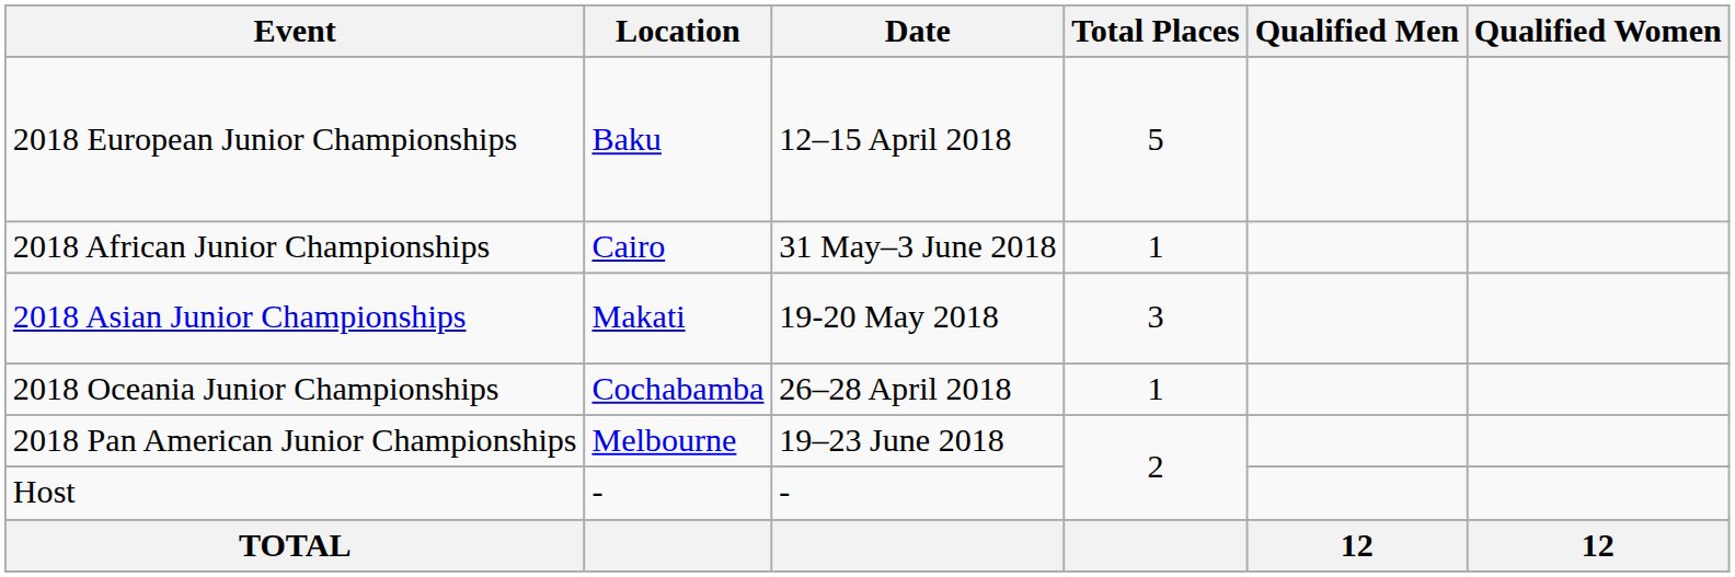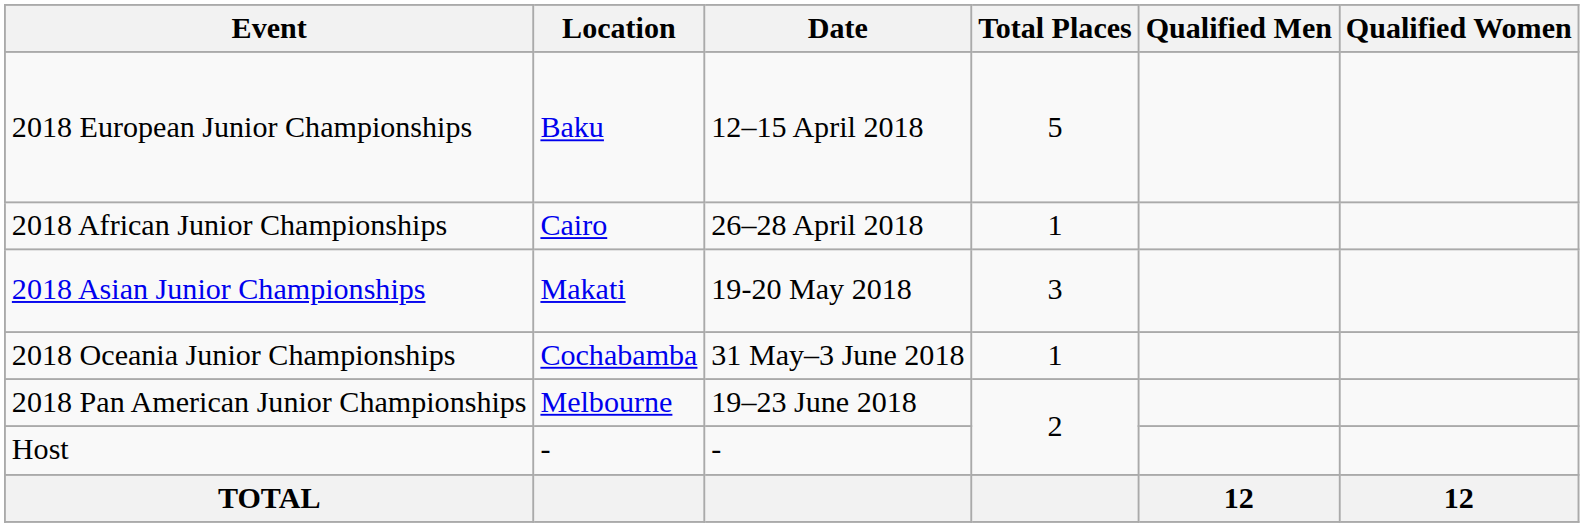 <table class="wikitable">
 <tr>
 <th>Event</th>
 <th>Location</th>
 <th>Date</th>
 <th>Total Places</th>
 <th>Qualified Men</th>
 <th>Qualified Women</th>
 </tr>
 <tr>
 <td>2018 European Junior Championships</td>
 <td> <a href='#'>Baku</a></td>
 <td>12–15 April 2018</td>
 <td align="center">5</td>
 <td><br><br><br><br></td>
 <td><br><br><br><br></td>
 </tr>
 <tr>
 <td>2018 African Junior Championships</td>
 <td> <a href='#'>Cairo</a></td>
-<td>31 May–3 June 2018</td>
+<td>26–28 April 2018</td>
 <td align="center">1</td>
 <td></td>
 <td></td>
 </tr>
 <tr>
 <td><a href='#'>2018 Asian Junior Championships</a></td>
 <td> <a href='#'>Makati</a></td>
 <td>19-20 May 2018</td>
 <td align="center">3</td>
 <td><br><br></td>
 <td><br><br></td>
 </tr>
 <tr>
 <td>2018 Oceania Junior Championships</td>
 <td> <a href='#'>Cochabamba</a></td>
-<td>26–28 April 2018</td>
+<td>31 May–3 June 2018</td>
 <td align="center">1</td>
 <td></td>
 <td></td>
 </tr>
 <tr>
 <td>2018 Pan American Junior Championships</td>
 <td> <a href='#'>Melbourne</a></td>
 <td>19–23 June 2018</td>
 <td align="center" rowspan=2>2</td>
 <td valign=top></td>
 <td><br></td>
 </tr>
 <tr>
 <td>Host</td>
 <td>-</td>
 <td>-</td>
 <td></td>
 <td></td>
 </tr>
 <tr>
 <th>TOTAL</th>
 <th></th>
 <th></th>
 <th></th>
 <th>12</th>
 <th>12</th>
 </tr>
 </table>
